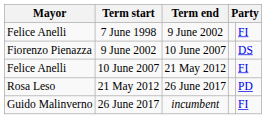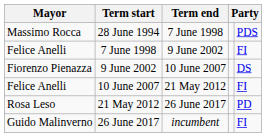 <table class="wikitable">
 <tr>
 <th>Mayor</th>
 <th>Term start</th>
 <th>Term end</th>
 <th colspan=2>Party</th>
+</tr>
+<tr>
+<td>Massimo Rocca</td>
+<td align=center>28 June 1994</td>
+<td align=center>7 June 1998</td>
+<td bgcolor=></td>
+<td><a href='#'>PDS</a></td>
 </tr>
 <tr>
 <td>Felice Anelli</td>
 <td align=center>7 June 1998</td>
 <td align=center>9 June 2002</td>
 <td bgcolor=></td>
 <td><a href='#'>FI</a></td>
 </tr>
 <tr>
 <td>Fiorenzo Pienazza</td>
 <td align=center>9 June 2002</td>
 <td align=center>10 June 2007</td>
 <td bgcolor=></td>
 <td><a href='#'>DS</a></td>
 </tr>
 <tr>
 <td>Felice Anelli</td>
 <td align=center>10 June 2007</td>
 <td align=center>21 May 2012</td>
 <td bgcolor=></td>
 <td><a href='#'>FI</a></td>
 </tr>
 <tr>
 <td>Rosa Leso</td>
 <td align=center>21 May 2012</td>
 <td align=center>26 June 2017</td>
 <td bgcolor=></td>
 <td><a href='#'>PD</a></td>
 </tr>
 <tr>
 <td>Guido Malinverno</td>
 <td align=center>26 June 2017</td>
 <td align=center><em>incumbent</em></td>
 <td bgcolor=></td>
 <td><a href='#'>FI</a></td>
 </tr>
 </table>
